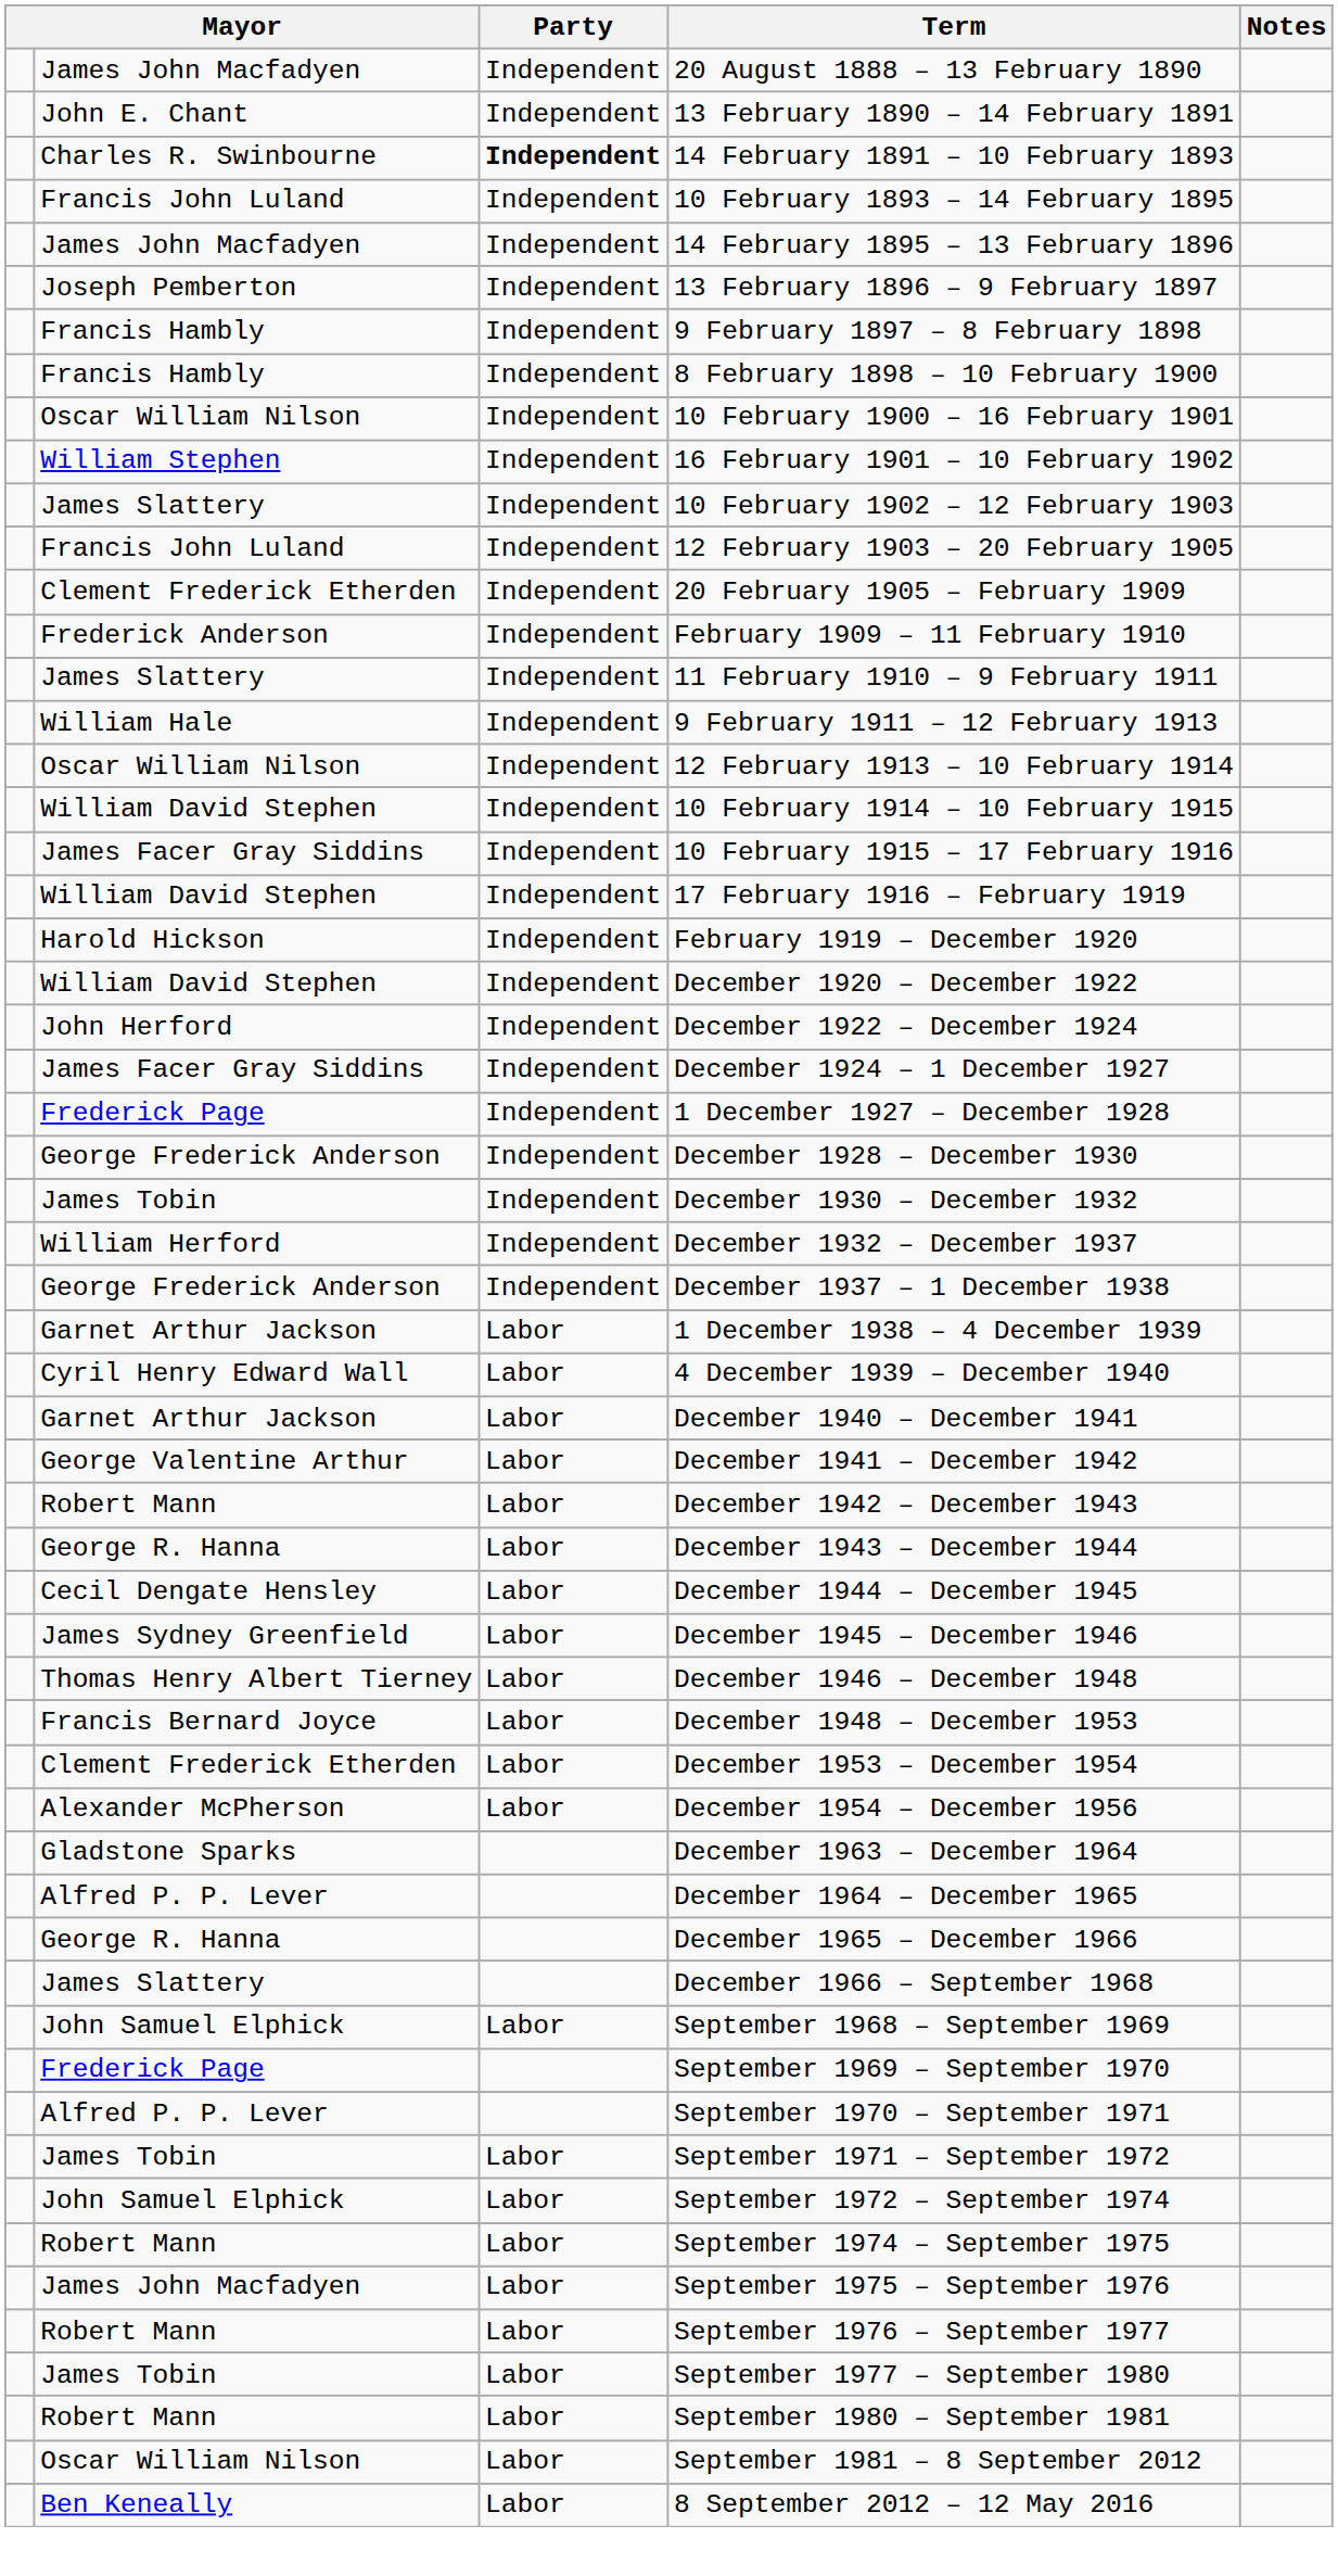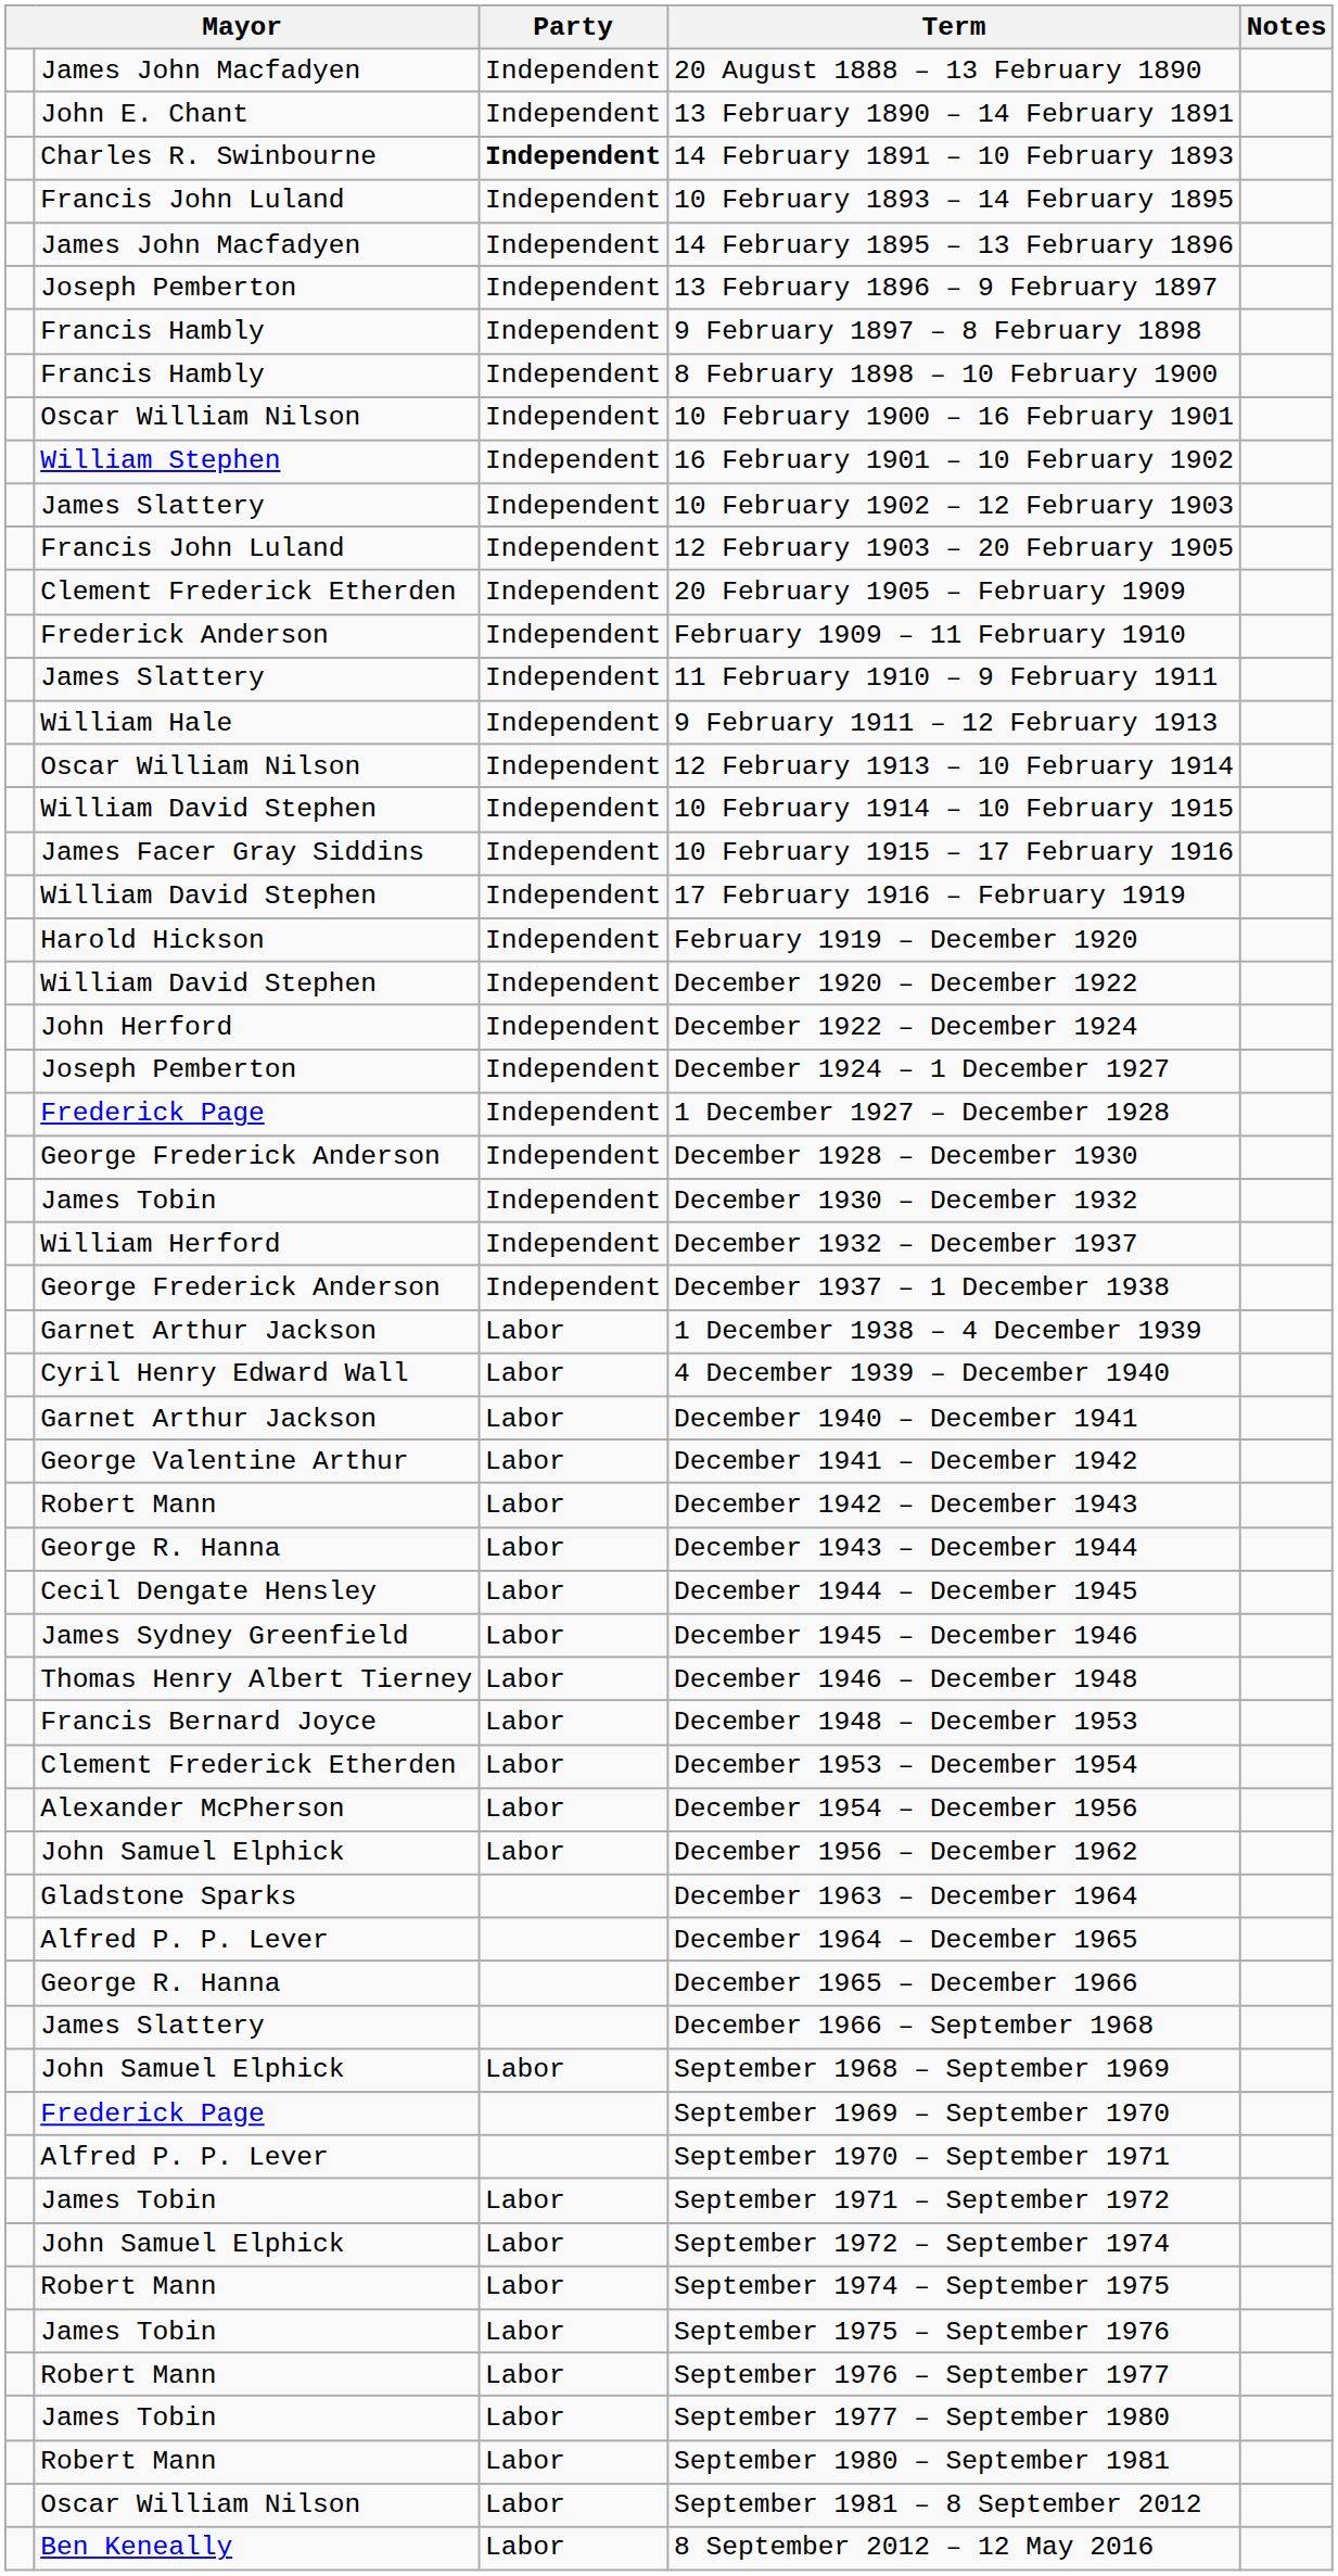 <table class="wikitable">
 <tr>
 <th colspan="2">Mayor</th>
 <th>Party</th>
 <th>Term</th>
 <th>Notes</th>
 </tr>
 <tr>
 <td> </td>
 <td>James John Macfadyen</td>
 <td>Independent</td>
 <td>20 August 1888 – 13 February 1890</td>
 <td></td>
 </tr>
 <tr>
 <td> </td>
 <td>John E. Chant</td>
 <td>Independent</td>
 <td>13 February 1890 – 14 February 1891</td>
 <td></td>
 </tr>
 <tr>
 <td> </td>
 <td>Charles R. Swinbourne</td>
 <td><strong>Independent</strong></td>
 <td>14 February 1891 – 10 February 1893</td>
 <td></td>
 </tr>
 <tr>
 <td> </td>
 <td>Francis John Luland</td>
 <td>Independent</td>
 <td>10 February 1893 – 14 February 1895</td>
 <td></td>
 </tr>
 <tr>
 <td> </td>
 <td>James John Macfadyen</td>
 <td>Independent</td>
 <td>14 February 1895 – 13 February 1896</td>
 <td></td>
 </tr>
 <tr>
 <td> </td>
 <td>Joseph Pemberton</td>
 <td>Independent</td>
 <td>13 February 1896 – 9 February 1897</td>
 <td></td>
 </tr>
 <tr>
 <td> </td>
 <td>Francis Hambly</td>
 <td>Independent</td>
 <td>9 February 1897 – 8 February 1898</td>
 <td></td>
 </tr>
 <tr>
 <td> </td>
 <td>Francis Hambly</td>
 <td>Independent</td>
 <td>8 February 1898 – 10 February 1900</td>
 <td></td>
 </tr>
 <tr>
 <td> </td>
 <td>Oscar William Nilson</td>
 <td>Independent</td>
 <td>10 February 1900 – 16 February 1901</td>
 <td></td>
 </tr>
 <tr>
 <td> </td>
 <td><a href='#'>William Stephen</a></td>
 <td>Independent</td>
 <td>16 February 1901 – 10 February 1902</td>
 <td></td>
 </tr>
 <tr>
 <td> </td>
 <td>James Slattery</td>
 <td>Independent</td>
 <td>10 February 1902 – 12 February 1903</td>
 <td></td>
 </tr>
 <tr>
 <td> </td>
 <td>Francis John Luland</td>
 <td>Independent</td>
 <td>12 February 1903 – 20 February 1905</td>
 <td></td>
 </tr>
 <tr>
 <td> </td>
 <td>Clement Frederick Etherden</td>
 <td>Independent</td>
 <td>20 February 1905 – February 1909</td>
 <td></td>
 </tr>
 <tr>
 <td> </td>
 <td>Frederick Anderson</td>
 <td>Independent</td>
 <td>February 1909 – 11 February 1910</td>
 <td></td>
 </tr>
 <tr>
 <td> </td>
 <td>James Slattery</td>
 <td>Independent</td>
 <td>11 February 1910 – 9 February 1911</td>
 <td></td>
 </tr>
 <tr>
 <td> </td>
 <td>William Hale</td>
 <td>Independent</td>
 <td>9 February 1911 – 12 February 1913</td>
 <td></td>
 </tr>
 <tr>
 <td> </td>
 <td>Oscar William Nilson</td>
 <td>Independent</td>
 <td>12 February 1913 – 10 February 1914</td>
 <td></td>
 </tr>
 <tr>
 <td> </td>
 <td>William David Stephen</td>
 <td>Independent</td>
 <td>10 February 1914 – 10 February 1915</td>
 <td></td>
 </tr>
 <tr>
 <td> </td>
 <td>James Facer Gray Siddins</td>
 <td>Independent</td>
 <td>10 February 1915 – 17 February 1916</td>
 <td></td>
 </tr>
 <tr>
 <td> </td>
 <td>William David Stephen</td>
 <td>Independent</td>
 <td>17 February 1916 – February 1919</td>
 <td></td>
 </tr>
 <tr>
 <td> </td>
 <td>Harold Hickson</td>
 <td>Independent</td>
 <td>February 1919 – December 1920</td>
 <td></td>
 </tr>
 <tr>
 <td> </td>
 <td>William David Stephen</td>
 <td>Independent</td>
 <td>December 1920 – December 1922</td>
 <td></td>
 </tr>
 <tr>
 <td> </td>
 <td>John Herford</td>
 <td>Independent</td>
 <td>December 1922 – December 1924</td>
 <td></td>
 </tr>
 <tr>
 <td> </td>
-<td>James Facer Gray Siddins</td>
+<td>Joseph Pemberton</td>
 <td>Independent</td>
 <td>December 1924 – 1 December 1927</td>
 <td></td>
 </tr>
 <tr>
 <td> </td>
 <td><a href='#'>Frederick Page</a></td>
 <td>Independent</td>
 <td>1 December 1927 – December 1928</td>
 <td></td>
 </tr>
 <tr>
 <td> </td>
 <td>George Frederick Anderson</td>
 <td>Independent</td>
 <td>December 1928 – December 1930</td>
 <td></td>
 </tr>
 <tr>
 <td> </td>
 <td>James Tobin</td>
 <td>Independent</td>
 <td>December 1930 – December 1932</td>
 <td></td>
 </tr>
 <tr>
 <td> </td>
 <td>William Herford</td>
 <td>Independent</td>
 <td>December 1932 – December 1937</td>
 <td></td>
 </tr>
 <tr>
 <td> </td>
 <td>George Frederick Anderson</td>
 <td>Independent</td>
 <td>December 1937 – 1 December 1938</td>
 <td></td>
 </tr>
 <tr>
 <td> </td>
 <td>Garnet Arthur Jackson</td>
 <td>Labor</td>
 <td>1 December 1938 – 4 December 1939</td>
 <td></td>
 </tr>
 <tr>
 <td> </td>
 <td>Cyril Henry Edward Wall</td>
 <td>Labor</td>
 <td>4 December 1939 – December 1940</td>
 <td></td>
 </tr>
 <tr>
 <td> </td>
 <td>Garnet Arthur Jackson</td>
 <td>Labor</td>
 <td>December 1940 – December 1941</td>
 <td></td>
 </tr>
 <tr>
 <td> </td>
 <td>George Valentine Arthur</td>
 <td>Labor</td>
 <td>December 1941 – December 1942</td>
 <td></td>
 </tr>
 <tr>
 <td> </td>
 <td>Robert Mann</td>
 <td>Labor</td>
 <td>December 1942 – December 1943</td>
 <td></td>
 </tr>
 <tr>
 <td> </td>
 <td>George R. Hanna</td>
 <td>Labor</td>
 <td>December 1943 – December 1944</td>
 <td></td>
 </tr>
 <tr>
 <td> </td>
 <td>Cecil Dengate Hensley</td>
 <td>Labor</td>
 <td>December 1944 – December 1945</td>
 <td></td>
 </tr>
 <tr>
 <td> </td>
 <td>James Sydney Greenfield</td>
 <td>Labor</td>
 <td>December 1945 – December 1946</td>
 <td></td>
 </tr>
 <tr>
 <td> </td>
 <td>Thomas Henry Albert Tierney</td>
 <td>Labor</td>
 <td>December 1946 – December 1948</td>
 <td></td>
 </tr>
 <tr>
 <td> </td>
 <td>Francis Bernard Joyce</td>
 <td>Labor</td>
 <td>December 1948 – December 1953</td>
 <td></td>
 </tr>
 <tr>
 <td> </td>
 <td>Clement Frederick Etherden</td>
 <td>Labor</td>
 <td>December 1953 – December 1954</td>
 <td></td>
 </tr>
 <tr>
 <td> </td>
 <td>Alexander McPherson</td>
 <td>Labor</td>
 <td>December 1954 – December 1956</td>
 <td></td>
 </tr>
 <tr>
+<td> </td>
+<td>John Samuel Elphick</td>
+<td>Labor</td>
+<td>December 1956 – December 1962</td>
+<td></td>
+</tr>
+<tr>
 <td></td>
 <td>Gladstone Sparks</td>
 <td></td>
 <td>December 1963 – December 1964</td>
 <td></td>
 </tr>
 <tr>
 <td></td>
 <td>Alfred P. P. Lever</td>
 <td></td>
 <td>December 1964 – December 1965</td>
 <td></td>
 </tr>
 <tr>
 <td></td>
 <td>George R. Hanna</td>
 <td></td>
 <td>December 1965 – December 1966</td>
 <td></td>
 </tr>
 <tr>
 <td></td>
 <td>James Slattery</td>
 <td></td>
 <td>December 1966 – September 1968</td>
 <td></td>
 </tr>
 <tr>
 <td> </td>
 <td>John Samuel Elphick</td>
 <td>Labor</td>
 <td>September 1968 – September 1969</td>
 <td></td>
 </tr>
 <tr>
 <td></td>
 <td><a href='#'>Frederick Page</a></td>
 <td></td>
 <td>September 1969 – September 1970</td>
 <td></td>
 </tr>
 <tr>
 <td></td>
 <td>Alfred P. P. Lever</td>
 <td></td>
 <td>September 1970 – September 1971</td>
 <td></td>
 </tr>
 <tr>
 <td> </td>
 <td>James Tobin</td>
 <td>Labor</td>
 <td>September 1971 – September 1972</td>
 <td></td>
 </tr>
 <tr>
 <td> </td>
 <td>John Samuel Elphick</td>
 <td>Labor</td>
 <td>September 1972 – September 1974</td>
 <td></td>
 </tr>
 <tr>
 <td> </td>
 <td>Robert Mann</td>
 <td>Labor</td>
 <td>September 1974 – September 1975</td>
 <td></td>
 </tr>
 <tr>
 <td> </td>
-<td>James John Macfadyen</td>
+<td>James Tobin</td>
 <td>Labor</td>
 <td>September 1975 – September 1976</td>
 <td></td>
 </tr>
 <tr>
 <td> </td>
 <td>Robert Mann</td>
 <td>Labor</td>
 <td>September 1976 – September 1977</td>
 <td></td>
 </tr>
 <tr>
 <td> </td>
 <td>James Tobin</td>
 <td>Labor</td>
 <td>September 1977 – September 1980</td>
 <td></td>
 </tr>
 <tr>
 <td> </td>
 <td>Robert Mann</td>
 <td>Labor</td>
 <td>September 1980 – September 1981</td>
 <td></td>
 </tr>
 <tr>
 <td> </td>
 <td>Oscar William Nilson</td>
 <td>Labor</td>
 <td>September 1981 – 8 September 2012</td>
 <td></td>
 </tr>
 <tr>
 <td> </td>
 <td><a href='#'>Ben Keneally</a></td>
 <td>Labor</td>
 <td>8 September 2012 – 12 May 2016</td>
 <td></td>
 </tr>
 </table>
